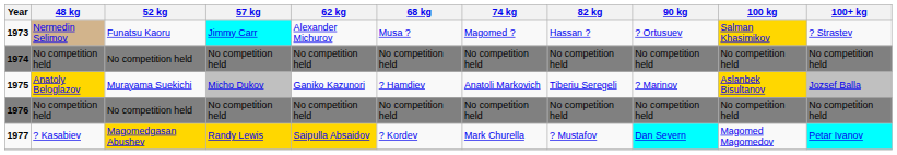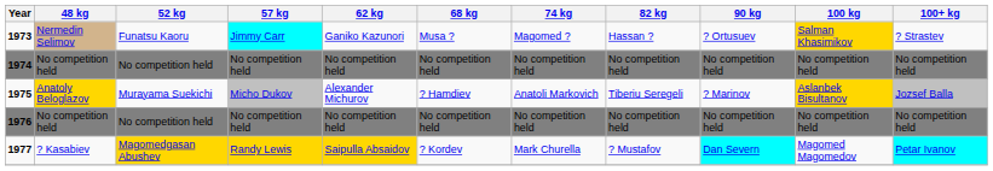 <table class="wikitable sortable"  style="font-size: 85%">
 <tr>
 <th>Year</th>
 <th width=200><a href='#'>48 kg</a></th>
 <th width=275><a href='#'>52 kg</a></th>
 <th width=275><a href='#'>57 kg</a></th>
 <th width=275><a href='#'>62 kg</a></th>
 <th width=275><a href='#'>68 kg</a></th>
 <th width=275><a href='#'>74 kg</a></th>
 <th width=275><a href='#'>82 kg</a></th>
 <th width=275><a href='#'>90 kg</a></th>
 <th width=275><a href='#'>100 kg</a></th>
 <th width=275><a href='#'>100+ kg</a></th>
 </tr>
 <tr>
 <td><strong>1973</strong></td>
 <td bgcolor=#D2B48C> <a href='#'>Nermedin Selimov</a></td>
 <td> <a href='#'>Funatsu Kaoru</a></td>
 <td bgcolor="aqua"> <a href='#'> Jimmy Carr</a></td>
-<td> <a href='#'>Alexander Michurov</a></td>
+<td> <a href='#'>Ganiko Kazunori</a></td>
 <td> <a href='#'>Musa ?</a></td>
 <td> <a href='#'>Magomed ?</a></td>
 <td> <a href='#'>Hassan ?</a></td>
 <td> <a href='#'>? Ortusuev</a></td>
 <td bgcolor="gold"> <a href='#'>Salman Khasimikov</a></td>
 <td> <a href='#'>? Strastev</a></td>
 </tr>
 <tr>
 <td bgcolor="GRAY"><strong>1974</strong></td>
 <td bgcolor="GRAY">No competition held</td>
 <td bgcolor="GRAY">No competition held</td>
 <td bgcolor="GRAY">No competition held</td>
 <td bgcolor="GRAY">No competition held</td>
 <td bgcolor="GRAY">No competition held</td>
 <td bgcolor="GRAY">No competition held</td>
 <td bgcolor="GRAY">No competition held</td>
 <td bgcolor="GRAY">No competition held</td>
 <td bgcolor="GRAY">No competition held</td>
 <td bgcolor="GRAY">No competition held</td>
 </tr>
 <tr>
 <td><strong>1975</strong></td>
 <td bgcolor="gold"> <a href='#'>Anatoly Beloglazov</a></td>
 <td> <a href='#'>Murayama Suekichi</a></td>
 <td bgcolor="Silver"> <a href='#'>Micho Dukov</a></td>
-<td> <a href='#'>Ganiko Kazunori</a></td>
+<td> <a href='#'>Alexander Michurov</a></td>
 <td> <a href='#'>? Hamdiev</a></td>
 <td> <a href='#'>Anatoli Markovich</a></td>
 <td> <a href='#'>Tiberiu Seregeli</a></td>
 <td> <a href='#'>? Marinov</a></td>
 <td bgcolor="gold"> <a href='#'>Aslanbek Bisultanov</a></td>
 <td bgcolor="Silver"> <a href='#'>Jozsef Balla</a></td>
 </tr>
 <tr>
 <td bgcolor="GRAY"><strong>1976</strong></td>
 <td bgcolor="GRAY">No competition held</td>
 <td bgcolor="GRAY">No competition held</td>
 <td bgcolor="GRAY">No competition held</td>
 <td bgcolor="GRAY">No competition held</td>
 <td bgcolor="GRAY">No competition held</td>
 <td bgcolor="GRAY">No competition held</td>
 <td bgcolor="GRAY">No competition held</td>
 <td bgcolor="GRAY">No competition held</td>
 <td bgcolor="GRAY">No competition held</td>
 <td bgcolor="GRAY">No competition held</td>
 </tr>
 <tr>
 <td><strong>1977</strong></td>
 <td> <a href='#'>? Kasabiev</a></td>
 <td bgcolor="gold"> <a href='#'>Magomedgasan Abushev</a></td>
 <td bgcolor="gold"> <a href='#'>Randy Lewis</a></td>
 <td bgcolor="gold"> <a href='#'>Saipulla Absaidov</a></td>
 <td> <a href='#'>? Kordev</a></td>
 <td> <a href='#'>Mark Churella</a></td>
 <td> <a href='#'>? Mustafov</a></td>
 <td bgcolor="aqua"> <a href='#'>Dan Severn</a></td>
 <td> <a href='#'>Magomed Magomedov</a></td>
 <td bgcolor="aqua"> <a href='#'>Petar Ivanov</a></td>
 </tr>
 <tr>
 </tr>
 </table>
